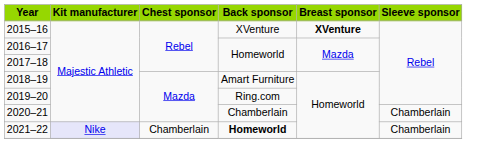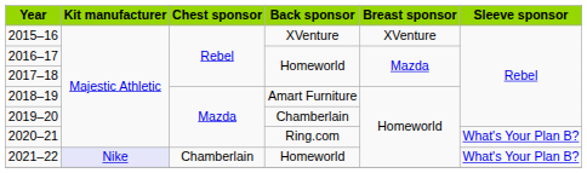 <table class="wikitable">
 <tr>
 <th style="background:#96D701; color:black">Year</th>
 <th style="background:#96D701; color:black">Kit manufacturer</th>
 <th style="background:#96D701; color:black">Chest sponsor</th>
 <th style="background:#96D701; color:black">Back sponsor</th>
 <th style="background:#96D701; color:black">Breast sponsor</th>
 <th style="background:#96D701; color:black">Sleeve sponsor</th>
 </tr>
 <tr align=center>
 <td>2015–16</td>
 <td rowspan="6"><a href='#'>Majestic Athletic</a></td>
 <td rowspan="3"><a href='#'>Rebel</a></td>
 <td>XVenture</td>
-<td><strong>XVenture</strong></td>
+<td>XVenture</td>
 <td rowspan="5"><a href='#'>Rebel</a></td>
 </tr>
 <tr align=center>
 <td>2016–17</td>
 <td rowspan="2">Homeworld</td>
 <td rowspan="2"><a href='#'>Mazda</a></td>
 </tr>
 <tr align=center>
 <td>2017–18</td>
 </tr>
 <tr align=center>
 <td>2018–19</td>
 <td rowspan="3"><a href='#'>Mazda</a></td>
 <td>Amart Furniture</td>
 <td rowspan="4">Homeworld</td>
 </tr>
 <tr align=center>
 <td>2019–20</td>
-<td>Ring.com</td>
+<td>Chamberlain</td>
 </tr>
 <tr align=center>
 <td>2020–21</td>
-<td>Chamberlain</td>
-<td>Chamberlain</td>
+<td>Ring.com</td>
+<td><a href='#'>What's Your Plan B?</a></td>
 </tr>
 <tr align=center>
 <td>2021–22</td>
 <td style="background: lavender;"><a href='#'>Nike</a></td>
 <td>Chamberlain</td>
-<td><strong>Homeworld</strong></td>
-<td>Chamberlain</td>
+<td>Homeworld</td>
+<td><a href='#'>What's Your Plan B?</a></td>
 </tr>
 <tr>
 </tr>
 </table>
